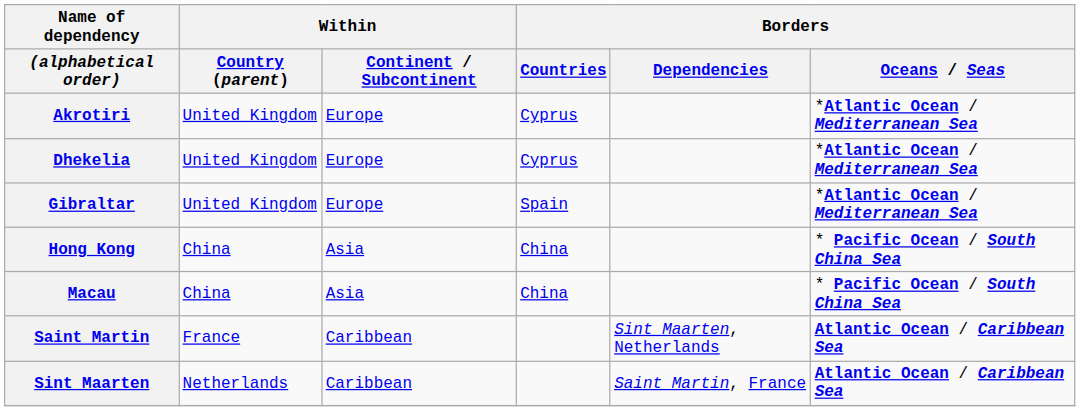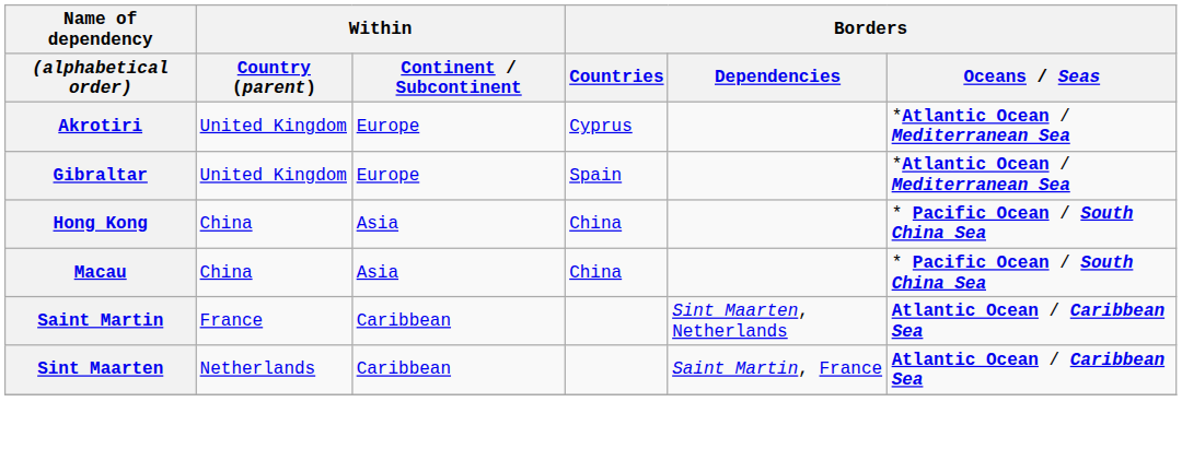 <table class="wikitable" style="text-align:left">
 <tr>
 <th>Name of dependency</th>
 <th colspan="2">Within</th>
 <th colspan="3">Borders</th>
 </tr>
 <tr>
 <th><em>(alphabetical order)</em></th>
 <th><a href='#'>Country</a> (<em>parent</em>)</th>
 <th><a href='#'>Continent</a> / <a href='#'>Subcontinent</a></th>
 <th><a href='#'>Countries</a></th>
 <th><a href='#'>Dependencies</a></th>
 <th><a href='#'>Oceans</a> / <em><a href='#'>Seas</a></em></th>
 </tr>
 <tr>
 <th><a href='#'>Akrotiri</a></th>
-<td><a href='#'>United Kingdom</a></td>
-<td><a href='#'>Europe</a></td>
-<td><a href='#'>Cyprus</a></td>
-<td></td>
-<td>*<strong><a href='#'>Atlantic Ocean</a></strong> / <em> <strong><a href='#'>Mediterranean Sea</a></strong> </em></td>
-</tr>
-<tr>
-<th><a href='#'>Dhekelia</a></th>
 <td><a href='#'>United Kingdom</a></td>
 <td><a href='#'>Europe</a></td>
 <td><a href='#'>Cyprus</a></td>
 <td></td>
 <td>*<strong><a href='#'>Atlantic Ocean</a></strong> / <em> <strong><a href='#'>Mediterranean Sea</a></strong> </em></td>
 </tr>
 <tr>
 <th><a href='#'>Gibraltar</a></th>
 <td><a href='#'>United Kingdom</a></td>
 <td><a href='#'>Europe</a></td>
 <td><a href='#'>Spain</a></td>
 <td></td>
 <td>*<strong><a href='#'>Atlantic Ocean</a></strong> / <em> <strong><a href='#'>Mediterranean Sea</a></strong> </em></td>
 </tr>
 <tr>
 <th><a href='#'>Hong Kong</a></th>
 <td><a href='#'>China</a></td>
 <td><a href='#'>Asia</a></td>
 <td><a href='#'>China</a></td>
 <td></td>
 <td>* <strong><a href='#'>Pacific Ocean</a></strong> / <em> <strong><a href='#'>South China Sea</a></strong> </em></td>
 </tr>
 <tr>
 <th><a href='#'>Macau</a></th>
 <td><a href='#'>China</a></td>
 <td><a href='#'>Asia</a></td>
 <td><a href='#'>China</a></td>
 <td></td>
 <td>* <strong><a href='#'>Pacific Ocean</a></strong> / <em> <strong><a href='#'>South China Sea</a></strong> </em></td>
 </tr>
 <tr>
 <th><a href='#'>Saint Martin</a></th>
 <td><a href='#'>France</a></td>
 <td><a href='#'>Caribbean</a></td>
 <td></td>
 <td><em><a href='#'>Sint Maarten</a></em>, <a href='#'>Netherlands</a></td>
 <td><strong><a href='#'>Atlantic Ocean</a></strong> / <em> <strong><a href='#'>Caribbean Sea</a></strong> </em></td>
 </tr>
 <tr>
 <th><a href='#'>Sint Maarten</a></th>
 <td><a href='#'>Netherlands</a></td>
 <td><a href='#'>Caribbean</a></td>
 <td></td>
 <td><em><a href='#'>Saint Martin</a></em>, <a href='#'>France</a></td>
 <td><strong><a href='#'>Atlantic Ocean</a></strong> / <em> <strong><a href='#'>Caribbean Sea</a></strong> </em></td>
 </tr>
 <tr>
 </tr>
 </table>
